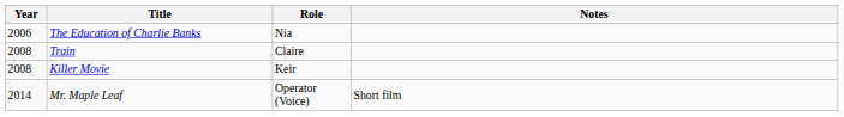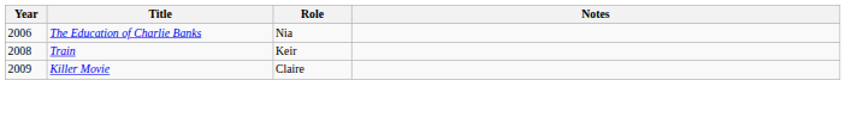 <table class="wikitable sortable" width="90%">
 <tr>
 <th style="width:50px">Year</th>
 <th style="width:300px">Title</th>
 <th style="width:100px">Role</th>
 <th class="unsortable">Notes</th>
 </tr>
 <tr>
 <td>2006</td>
 <td><em><a href='#'>The Education of Charlie Banks</a></em></td>
 <td>Nia</td>
 <td></td>
 </tr>
 <tr>
 <td>2008</td>
 <td><em><a href='#'>Train</a></em></td>
-<td>Claire</td>
-<td></td>
-</tr>
-<tr>
-<td>2008</td>
-<td><em><a href='#'>Killer Movie</a></em></td>
 <td>Keir</td>
 <td></td>
 </tr>
 <tr>
-<td>2014</td>
-<td><em>Mr. Maple Leaf</em></td>
-<td>Operator (Voice)</td>
-<td>Short film</td>
+<td>2009</td>
+<td><em><a href='#'>Killer Movie</a></em></td>
+<td>Claire</td>
+<td></td>
 </tr>
 </table>
